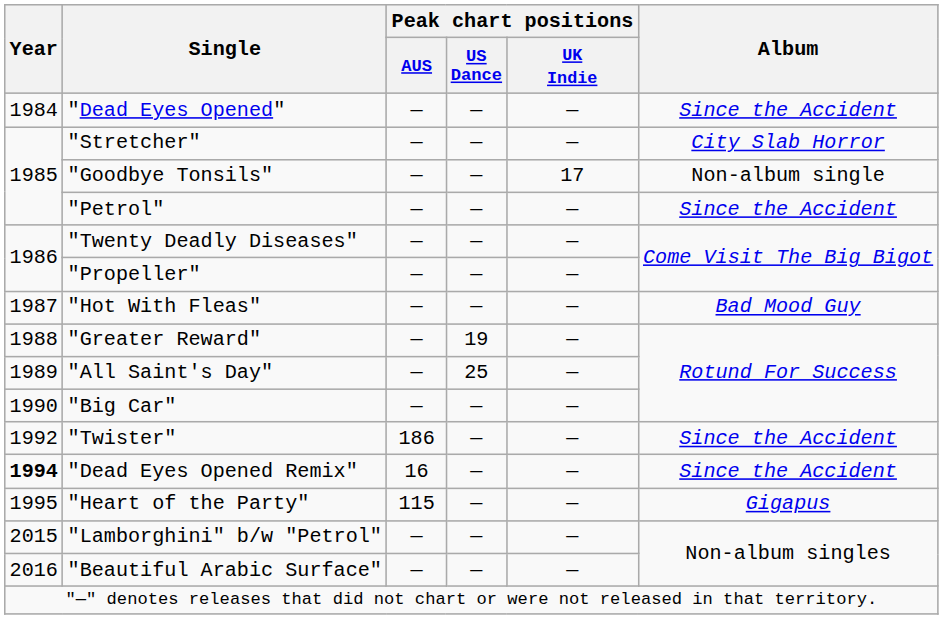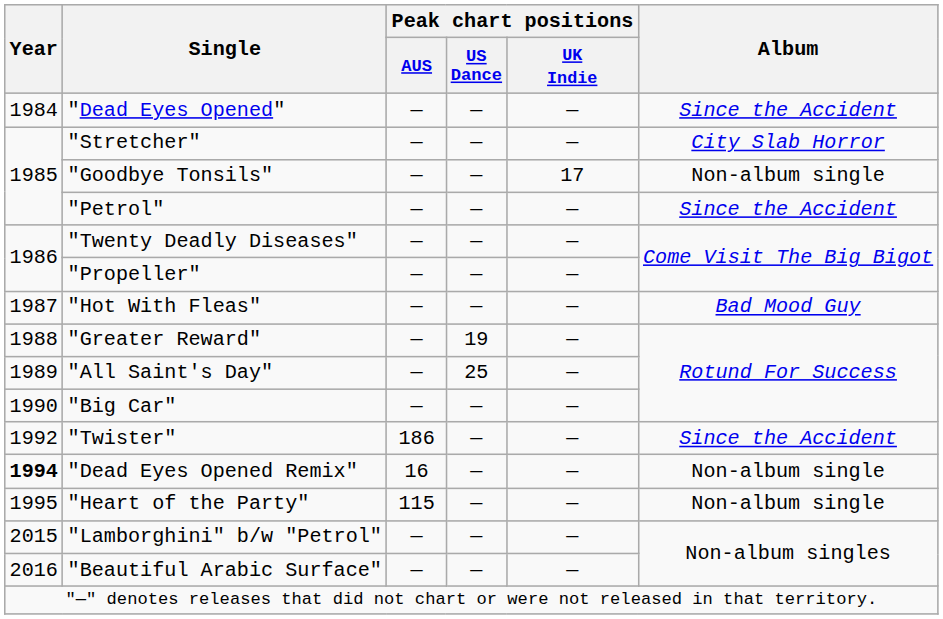 <table class="wikitable">
 <tr>
 <th rowspan="2">Year</th>
 <th rowspan="2">Single</th>
 <th colspan="3">Peak chart positions</th>
 <th rowspan="2">Album</th>
 </tr>
 <tr>
 <th style="width:3em;font-size:85%"><a href='#'>AUS</a><br></th>
 <th style="width:3em;font-size:85%"><a href='#'>US<br>Dance</a><br></th>
 <th><a href='#'><small>UK<br>Indie</small></a><br></th>
 </tr>
 <tr>
 <td>1984</td>
 <td>"<a href='#'>Dead Eyes Opened</a>"</td>
 <td style="text-align:center;">—</td>
 <td style="text-align:center;">—</td>
 <td style="text-align:center;">—</td>
 <td style="text-align:center;"><em><a href='#'>Since the Accident</a></em></td>
 </tr>
 <tr>
 <td rowspan="3">1985</td>
 <td>"Stretcher"</td>
 <td style="text-align:center;">—</td>
 <td style="text-align:center;">—</td>
 <td style="text-align:center;">—</td>
 <td style="text-align:center;"><em><a href='#'>City Slab Horror</a></em></td>
 </tr>
 <tr>
 <td>"Goodbye Tonsils"</td>
 <td style="text-align:center;">—</td>
 <td style="text-align:center;">—</td>
 <td style="text-align:center;">17</td>
 <td style="text-align:center;">Non-album single</td>
 </tr>
 <tr>
 <td>"Petrol"</td>
 <td style="text-align:center;">—</td>
 <td style="text-align:center;">—</td>
 <td style="text-align:center;">—</td>
 <td style="text-align:center;"><em><a href='#'>Since the Accident</a></em></td>
 </tr>
 <tr>
 <td rowspan="2">1986</td>
 <td>"Twenty Deadly Diseases"</td>
 <td style="text-align:center;">—</td>
 <td style="text-align:center;">—</td>
 <td style="text-align:center;">—</td>
 <td rowspan="2" style="text-align:center;"><em><a href='#'>Come Visit The Big Bigot</a></em></td>
 </tr>
 <tr>
 <td>"Propeller"</td>
 <td style="text-align:center;">—</td>
 <td style="text-align:center;">—</td>
 <td style="text-align:center;">—</td>
 </tr>
 <tr>
 <td>1987</td>
 <td>"Hot With Fleas"</td>
 <td style="text-align:center;">—</td>
 <td style="text-align:center;">—</td>
 <td style="text-align:center;">—</td>
 <td style="text-align:center;"><em><a href='#'>Bad Mood Guy</a></em></td>
 </tr>
 <tr>
 <td>1988</td>
 <td>"Greater Reward"</td>
 <td style="text-align:center;">—</td>
 <td style="text-align:center;">19</td>
 <td style="text-align:center;">—</td>
 <td rowspan="3" style="text-align:center;"><em><a href='#'>Rotund For Success</a></em></td>
 </tr>
 <tr>
 <td>1989</td>
 <td>"All Saint's Day"</td>
 <td style="text-align:center;">—</td>
 <td style="text-align:center;">25</td>
 <td style="text-align:center;">—</td>
 </tr>
 <tr>
 <td>1990</td>
 <td>"Big Car"</td>
 <td style="text-align:center;">—</td>
 <td style="text-align:center;">—</td>
 <td style="text-align:center;">—</td>
 </tr>
 <tr>
 <td>1992</td>
 <td>"Twister"</td>
 <td style="text-align:center;">186</td>
 <td style="text-align:center;">—</td>
 <td style="text-align:center;">—</td>
 <td style="text-align:center;"><em><a href='#'>Since the Accident</a></em></td>
 </tr>
 <tr>
 <td><strong>1994</strong></td>
 <td>"Dead Eyes Opened Remix"</td>
 <td style="text-align:center;">16</td>
 <td style="text-align:center;">—</td>
 <td style="text-align:center;">—</td>
-<td style="text-align:center;"><em><a href='#'>Since the Accident</a></em></td>
+<td style="text-align:center;">Non-album single</td>
 </tr>
 <tr>
 <td>1995</td>
 <td>"Heart of the Party"</td>
 <td style="text-align:center;">115</td>
 <td style="text-align:center;">—</td>
 <td style="text-align:center;">—</td>
-<td style="text-align:center;"><em><a href='#'>Gigapus</a></em></td>
+<td style="text-align:center;">Non-album single</td>
 </tr>
 <tr>
 <td>2015</td>
 <td>"Lamborghini" b/w "Petrol"</td>
 <td style="text-align:center;">—</td>
 <td style="text-align:center;">—</td>
 <td style="text-align:center;">—</td>
 <td rowspan="2" style="text-align:center;">Non-album singles</td>
 </tr>
 <tr>
 <td>2016</td>
 <td>"Beautiful Arabic Surface"</td>
 <td style="text-align:center;">—</td>
 <td style="text-align:center;">—</td>
 <td style="text-align:center;">—</td>
 </tr>
 <tr>
 <td colspan="13" style="text-align:center; font-size:85%">"—" denotes releases that did not chart or were not released in that territory.</td>
 </tr>
 </table>
